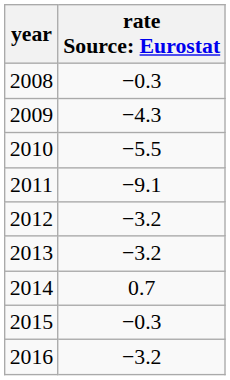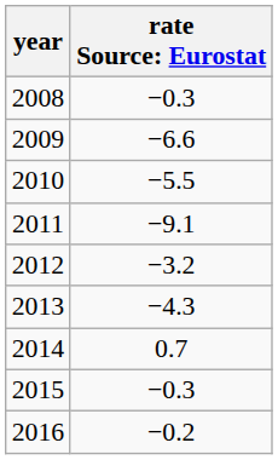 <table class="wikitable" style="text-align:center">
 <tr>
 <th><strong>year</strong></th>
 <th><strong>rate</strong><br>Source: <a href='#'>Eurostat</a></th>
 </tr>
 <tr>
 <td>2008</td>
 <td>−0.3</td>
 </tr>
 <tr>
 <td>2009</td>
-<td>−4.3</td>
+<td>−6.6</td>
 </tr>
 <tr>
 <td>2010</td>
 <td>−5.5</td>
 </tr>
 <tr>
 <td>2011</td>
 <td>−9.1</td>
 </tr>
 <tr>
 <td>2012</td>
 <td>−3.2</td>
 </tr>
 <tr>
 <td>2013</td>
-<td>−3.2</td>
+<td>−4.3</td>
 </tr>
 <tr>
 <td>2014</td>
 <td>0.7</td>
 </tr>
 <tr>
 <td>2015</td>
 <td>−0.3</td>
 </tr>
 <tr>
 <td>2016</td>
-<td>−3.2</td>
+<td>−0.2</td>
 </tr>
 </table>
